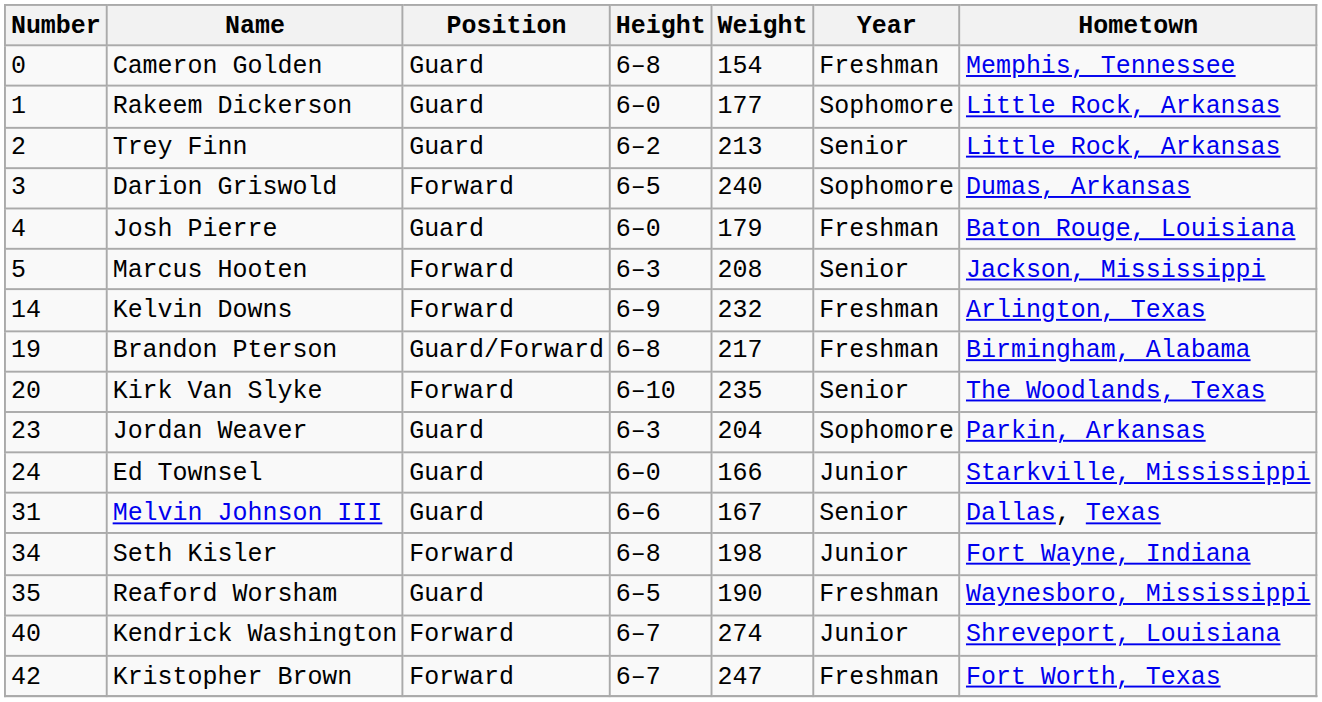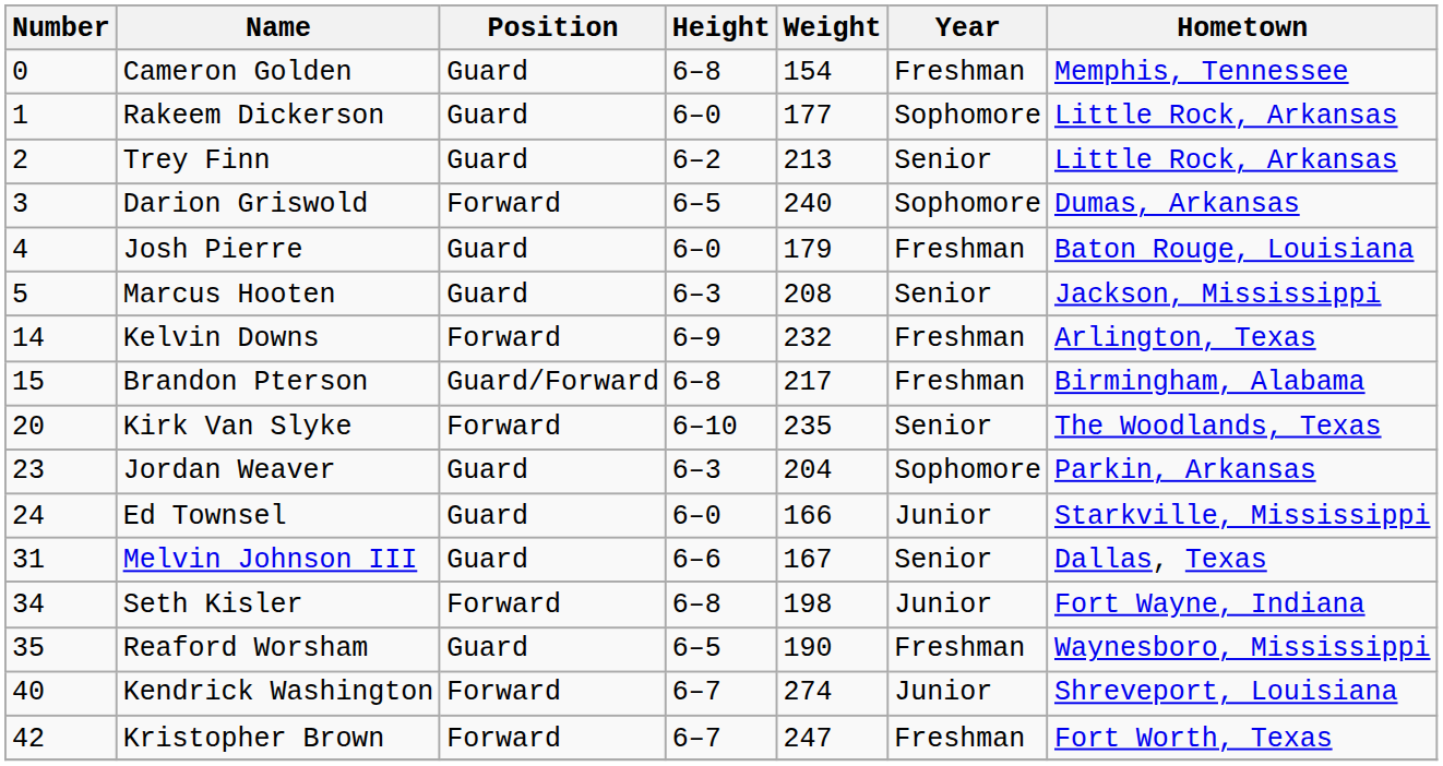 <table class="wikitable">
 <tr>
 <th>Number</th>
 <th>Name</th>
 <th>Position</th>
 <th>Height</th>
 <th>Weight</th>
 <th>Year</th>
 <th>Hometown</th>
 </tr>
 <tr>
 <td>0</td>
 <td>Cameron Golden</td>
 <td>Guard</td>
 <td>6–8</td>
 <td>154</td>
 <td>Freshman</td>
 <td><a href='#'>Memphis, Tennessee</a></td>
 </tr>
 <tr>
 <td>1</td>
 <td>Rakeem Dickerson</td>
 <td>Guard</td>
 <td>6–0</td>
 <td>177</td>
 <td>Sophomore</td>
 <td><a href='#'>Little Rock, Arkansas</a></td>
 </tr>
 <tr>
 <td>2</td>
 <td>Trey Finn</td>
 <td>Guard</td>
 <td>6–2</td>
 <td>213</td>
 <td>Senior</td>
 <td><a href='#'>Little Rock, Arkansas</a></td>
 </tr>
 <tr>
 <td>3</td>
 <td>Darion Griswold</td>
 <td>Forward</td>
 <td>6–5</td>
 <td>240</td>
 <td>Sophomore</td>
 <td><a href='#'>Dumas, Arkansas</a></td>
 </tr>
 <tr>
 <td>4</td>
 <td>Josh Pierre</td>
 <td>Guard</td>
 <td>6–0</td>
 <td>179</td>
 <td>Freshman</td>
 <td><a href='#'>Baton Rouge, Louisiana</a></td>
 </tr>
 <tr>
 <td>5</td>
 <td>Marcus Hooten</td>
-<td>Forward</td>
+<td>Guard</td>
 <td>6–3</td>
 <td>208</td>
 <td>Senior</td>
 <td><a href='#'>Jackson, Mississippi</a></td>
 </tr>
 <tr>
 <td>14</td>
 <td>Kelvin Downs</td>
 <td>Forward</td>
 <td>6–9</td>
 <td>232</td>
 <td>Freshman</td>
 <td><a href='#'>Arlington, Texas</a></td>
 </tr>
 <tr>
-<td>19</td>
+<td>15</td>
 <td>Brandon Pterson</td>
 <td>Guard/Forward</td>
 <td>6–8</td>
 <td>217</td>
 <td>Freshman</td>
 <td><a href='#'>Birmingham, Alabama</a></td>
 </tr>
 <tr>
 <td>20</td>
 <td>Kirk Van Slyke</td>
 <td>Forward</td>
 <td>6–10</td>
 <td>235</td>
 <td>Senior</td>
 <td><a href='#'>The Woodlands, Texas</a></td>
 </tr>
 <tr>
 <td>23</td>
 <td>Jordan Weaver</td>
 <td>Guard</td>
 <td>6–3</td>
 <td>204</td>
 <td>Sophomore</td>
 <td><a href='#'>Parkin, Arkansas</a></td>
 </tr>
 <tr>
 <td>24</td>
 <td>Ed Townsel</td>
 <td>Guard</td>
 <td>6–0</td>
 <td>166</td>
 <td>Junior</td>
 <td><a href='#'>Starkville, Mississippi</a></td>
 </tr>
 <tr>
 <td>31</td>
 <td><a href='#'>Melvin Johnson III</a></td>
 <td>Guard</td>
 <td>6–6</td>
 <td>167</td>
 <td>Senior</td>
 <td><a href='#'>Dallas</a>, <a href='#'>Texas</a></td>
 </tr>
 <tr>
 <td>34</td>
 <td>Seth Kisler</td>
 <td>Forward</td>
 <td>6–8</td>
 <td>198</td>
 <td>Junior</td>
 <td><a href='#'>Fort Wayne, Indiana</a></td>
 </tr>
 <tr>
 <td>35</td>
 <td>Reaford Worsham</td>
 <td>Guard</td>
 <td>6–5</td>
 <td>190</td>
 <td>Freshman</td>
 <td><a href='#'>Waynesboro, Mississippi</a></td>
 </tr>
 <tr>
 <td>40</td>
 <td>Kendrick Washington</td>
 <td>Forward</td>
 <td>6–7</td>
 <td>274</td>
 <td>Junior</td>
 <td><a href='#'>Shreveport, Louisiana</a></td>
 </tr>
 <tr>
 <td>42</td>
 <td>Kristopher Brown</td>
 <td>Forward</td>
 <td>6–7</td>
 <td>247</td>
 <td>Freshman</td>
 <td><a href='#'>Fort Worth, Texas</a></td>
 </tr>
 <tr>
 </tr>
 </table>
